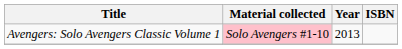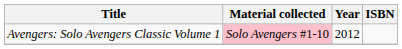 <table class="wikitable sortable">
 <tr>
 <th>Title</th>
 <th>Material collected</th>
 <th>Year</th>
 <th>ISBN</th>
 </tr>
 <tr>
 <td><em>Avengers: Solo Avengers Classic Volume 1</em></td>
 <td style="background: pink;"><em>Solo Avengers</em> #1-10</td>
-<td>2013</td>
+<td>2012</td>
 <td></td>
 </tr>
 <tr>
 </tr>
 </table>
